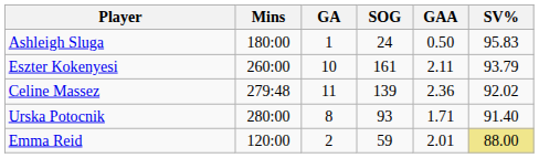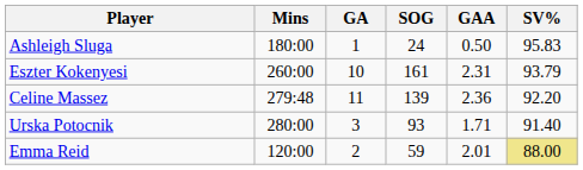 <table class="wikitable sortable" style="text-align:center;">
 <tr>
 <th width="230px">Player</th>
 <th width="60px">Mins</th>
 <th width="50px">GA</th>
 <th width="50px">SOG</th>
 <th width="50px">GAA</th>
 <th width="60px">SV%</th>
 </tr>
 <tr align=center>
 <td align=left> <a href='#'>Ashleigh Sluga</a></td>
 <td>180:00</td>
 <td>1</td>
 <td>24</td>
 <td>0.50</td>
 <td>95.83</td>
 </tr>
 <tr align=center>
 <td align=left> <a href='#'>Eszter Kokenyesi</a></td>
 <td>260:00</td>
 <td>10</td>
 <td>161</td>
-<td>2.11</td>
+<td>2.31</td>
 <td>93.79</td>
 </tr>
 <tr align=center>
 <td align=left> <a href='#'>Celine Massez</a></td>
 <td>279:48</td>
 <td>11</td>
 <td>139</td>
 <td>2.36</td>
-<td>92.02</td>
+<td>92.20</td>
 </tr>
 <tr align=center>
 <td align=left> <a href='#'>Urska Potocnik</a></td>
 <td>280:00</td>
-<td>8</td>
+<td>3</td>
 <td>93</td>
 <td>1.71</td>
 <td>91.40</td>
 </tr>
 <tr align=center>
 <td align=left> <a href='#'>Emma Reid</a></td>
 <td>120:00</td>
 <td>2</td>
 <td>59</td>
 <td>2.01</td>
 <td style="background: khaki;">88.00</td>
 </tr>
 </table>
